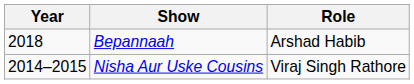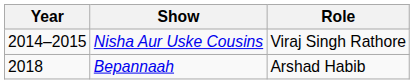 <table class="wikitable sortable">
 <tr>
 <th>Year</th>
 <th>Show</th>
 <th>Role</th>
 </tr>
 <tr>
+<td>2014–2015</td>
+<td><em><a href='#'>Nisha Aur Uske Cousins</a></em></td>
+<td>Viraj Singh Rathore</td>
+</tr>
+<tr>
 <td>2018</td>
 <td><em><a href='#'>Bepannaah</a></em></td>
 <td>Arshad Habib</td>
 </tr>
-<tr>
-<td>2014–2015</td>
-<td><em><a href='#'>Nisha Aur Uske Cousins</a></em></td>
-<td>Viraj Singh Rathore</td>
-</tr>
 </table>
